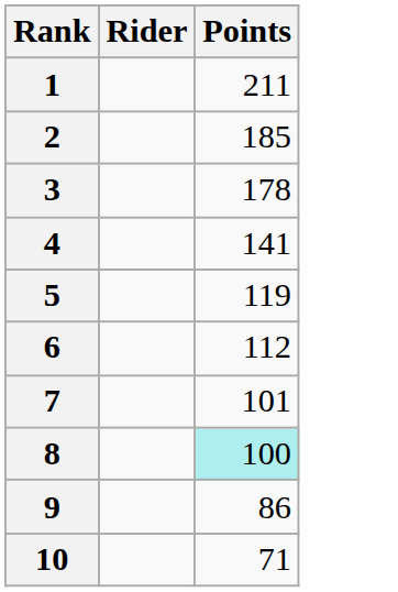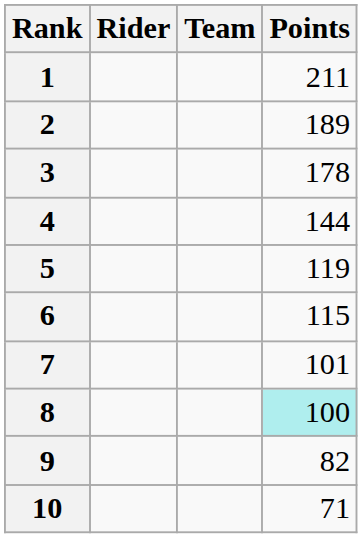 <table class="wikitable">
 <tr>
 <th scope="col">Rank</th>
 <th scope="col">Rider</th>
+<th scope="col">Team</th>
 <th scope="col">Points</th>
 </tr>
 <tr>
 <th scope="row">1</th>
+<td></td>
 <td></td>
 <td style="text-align:right;">211</td>
 </tr>
 <tr>
 <th scope="row">2</th>
 <td></td>
-<td style="text-align:right;">185</td>
+<td></td>
+<td style="text-align:right;">189</td>
 </tr>
 <tr>
 <th scope="row">3</th>
+<td></td>
 <td></td>
 <td style="text-align:right;">178</td>
 </tr>
 <tr>
 <th scope="row">4</th>
 <td></td>
-<td style="text-align:right;">141</td>
+<td></td>
+<td style="text-align:right;">144</td>
 </tr>
 <tr>
 <th scope="row">5</th>
+<td></td>
 <td></td>
 <td style="text-align:right;">119</td>
 </tr>
 <tr>
 <th scope="row">6</th>
 <td></td>
-<td style="text-align:right;">112</td>
+<td></td>
+<td style="text-align:right;">115</td>
 </tr>
 <tr>
 <th scope="row">7</th>
+<td></td>
 <td></td>
 <td style="text-align:right;">101</td>
 </tr>
 <tr>
 <th scope="row">8</th>
 <td></td>
+<td></td>
 <td style="background: paleturquoise; text-align:right;">100</td>
 </tr>
 <tr>
 <th scope="row">9</th>
 <td></td>
-<td style="text-align:right;">86</td>
+<td></td>
+<td style="text-align:right;">82</td>
 </tr>
 <tr>
 <th scope="row">10</th>
 <td></td>
+<td></td>
 <td style="text-align:right;">71</td>
 </tr>
 </table>
